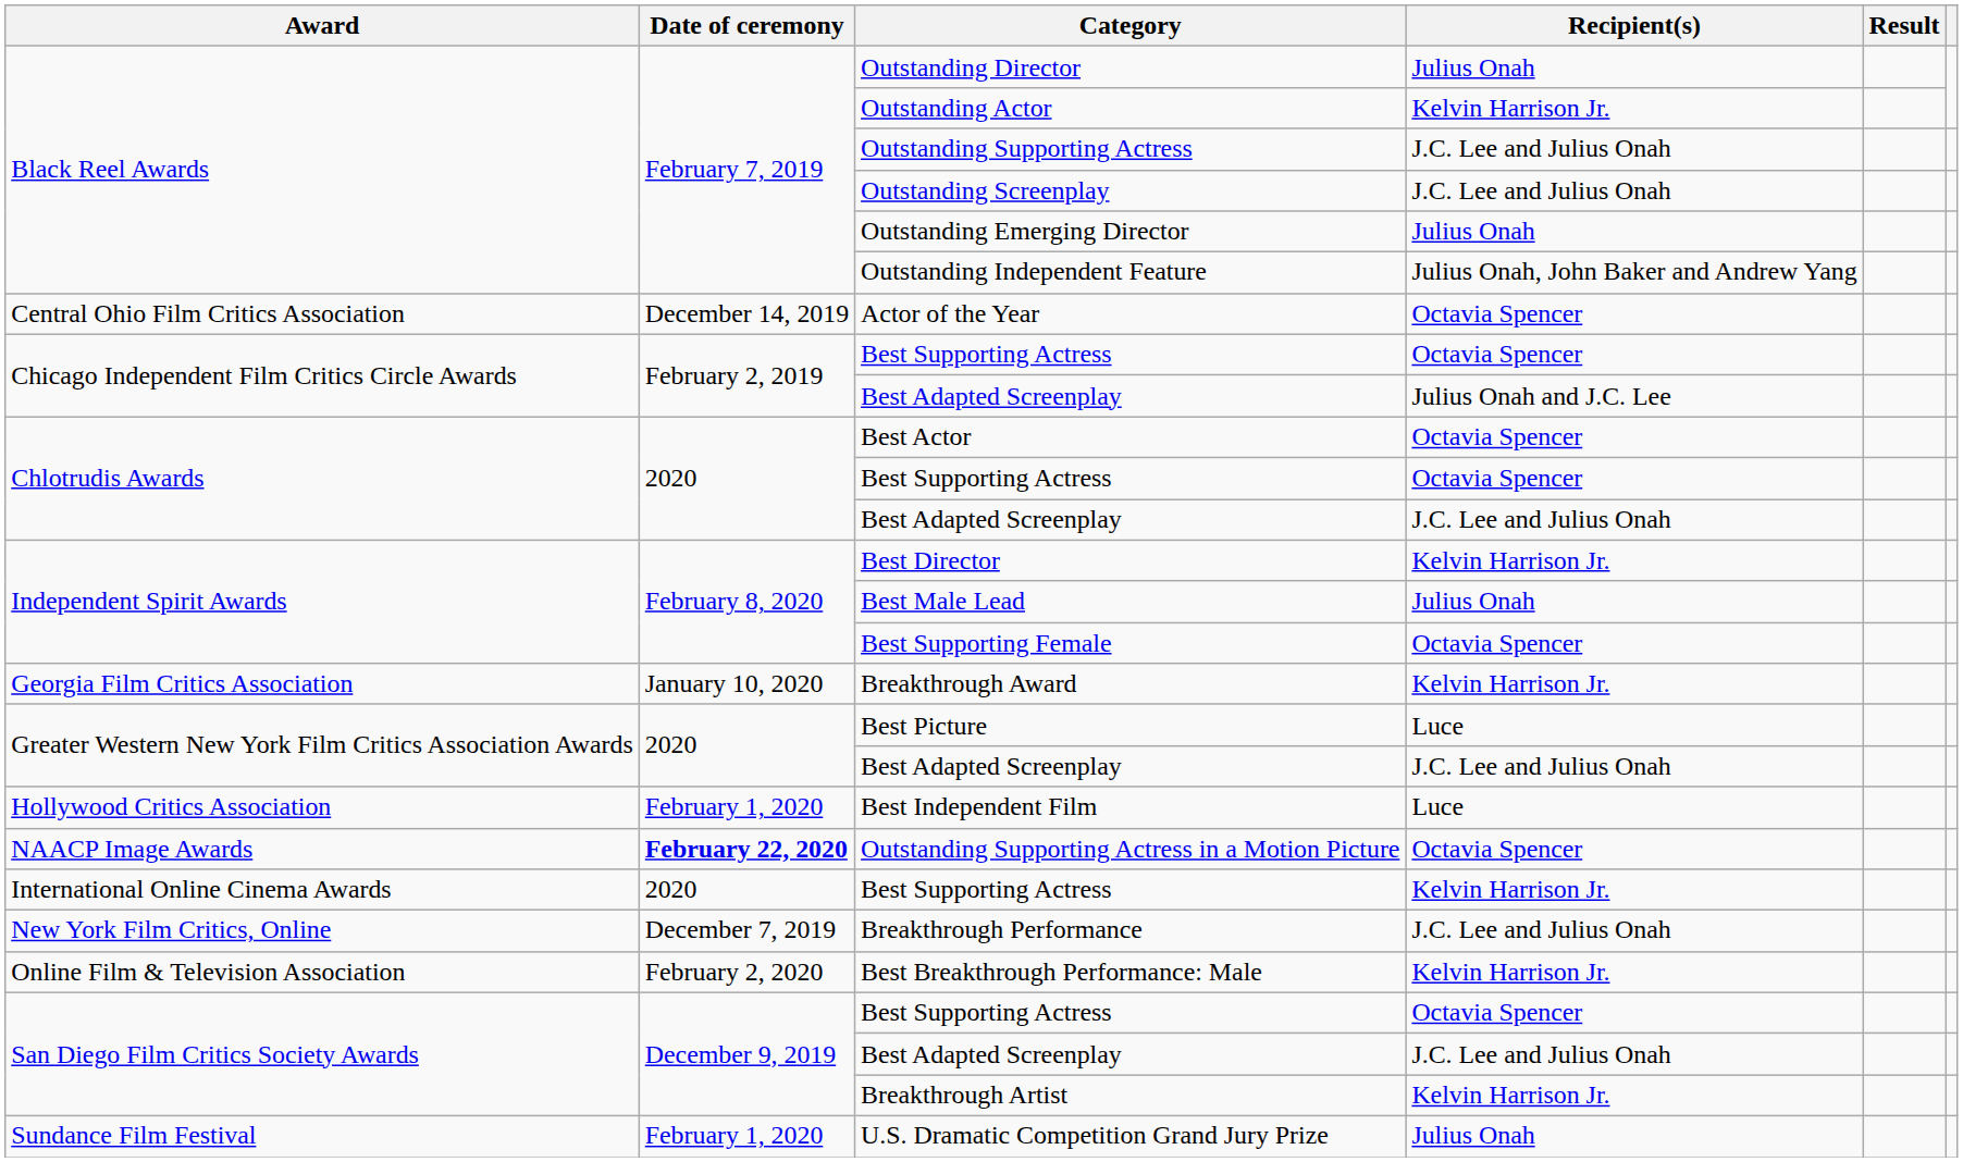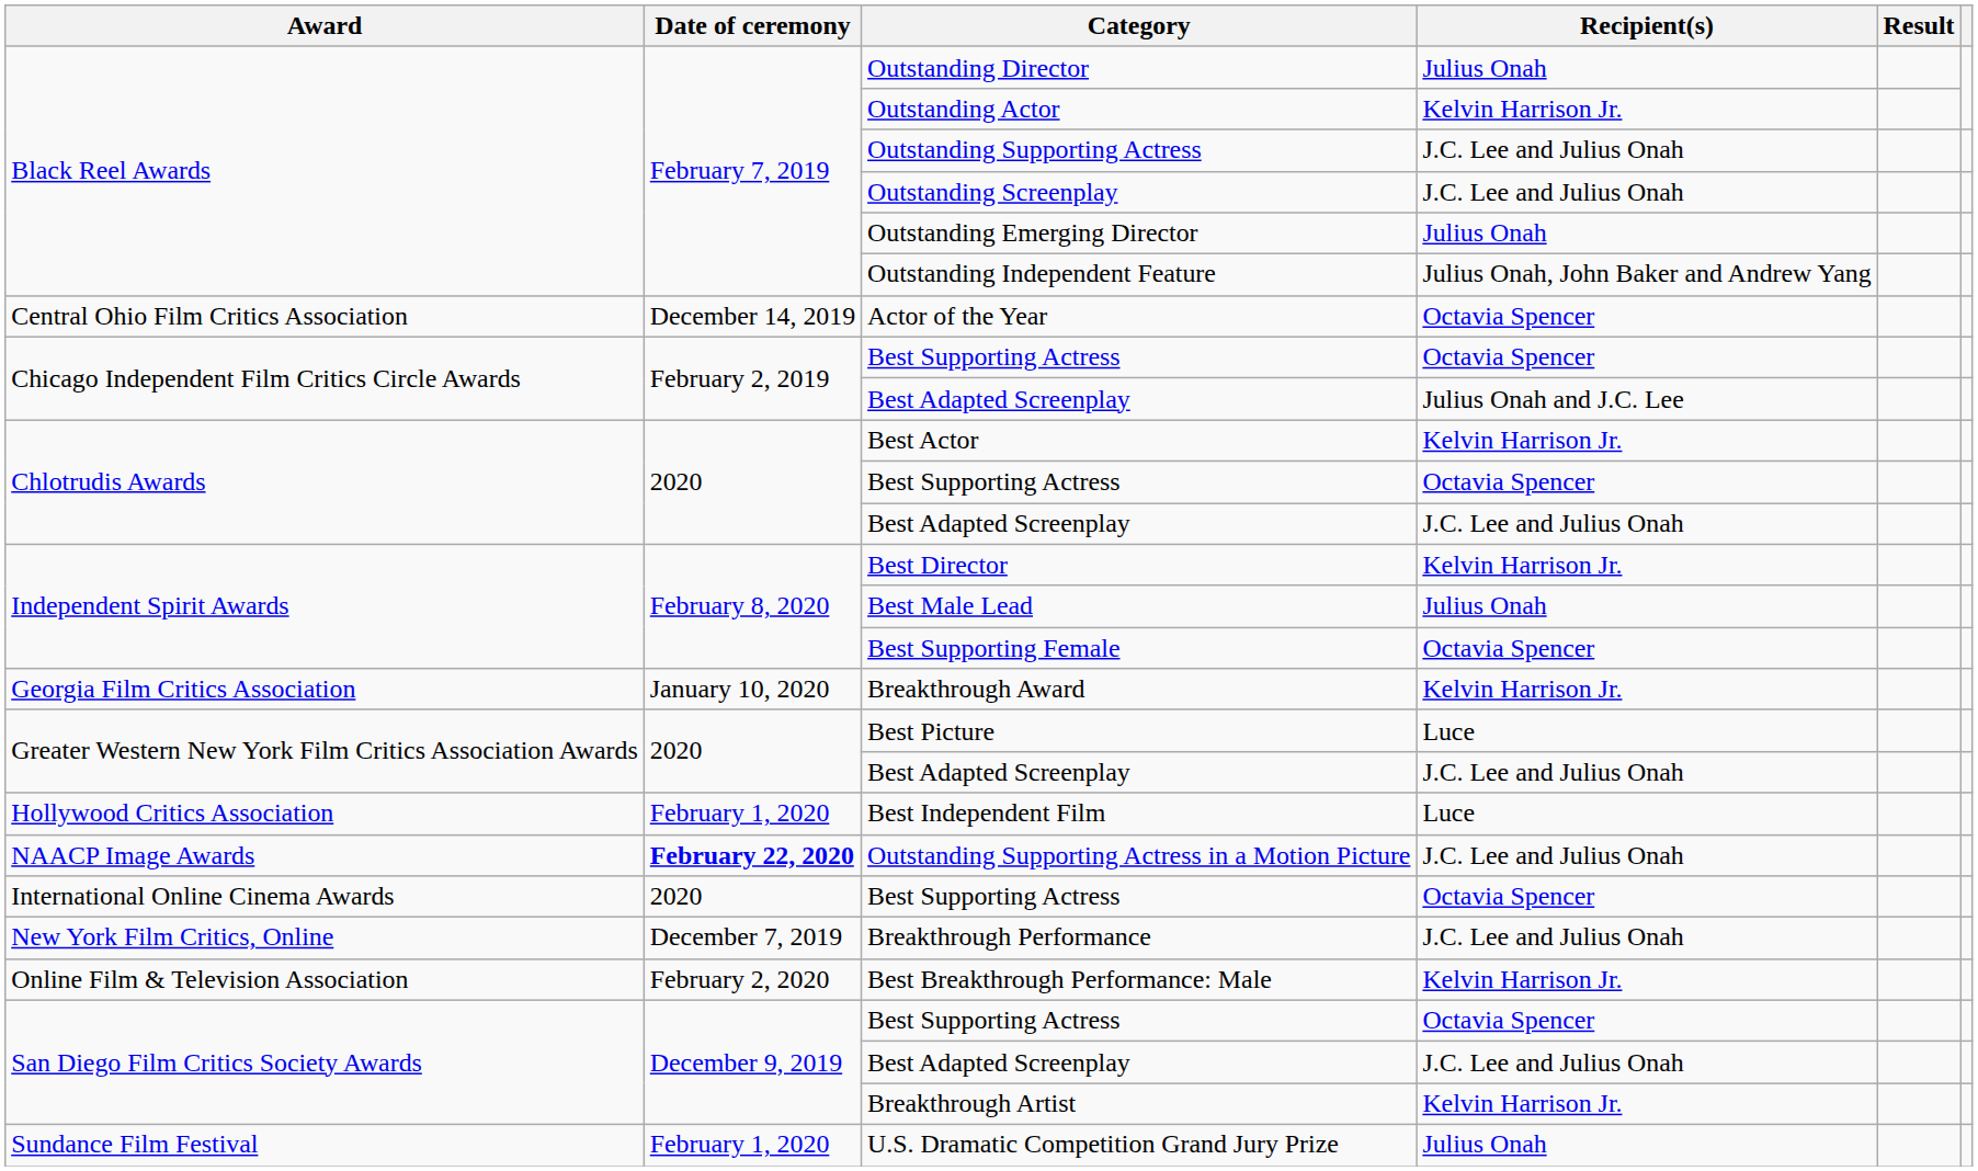 <table class="wikitable plainrowheaders sortable">
 <tr>
 <th scope="col">Award</th>
 <th scope="col">Date of ceremony</th>
 <th scope="col">Category</th>
 <th scope="col">Recipient(s)</th>
 <th scope="col">Result</th>
 <th class="unsortable" scope="col"></th>
 </tr>
 <tr>
 <td rowspan="6" scope="row"><a href='#'>Black Reel Awards</a></td>
 <td rowspan="6" scope="row"><a href='#'>February 7, 2019</a></td>
 <td><a href='#'>Outstanding Director</a></td>
 <td><a href='#'>Julius Onah</a></td>
 <td></td>
 <td rowspan="2" scope="row" style="text-align:center;"></td>
 </tr>
 <tr>
 <td><a href='#'>Outstanding Actor</a></td>
 <td><a href='#'>Kelvin Harrison Jr.</a></td>
 <td></td>
 </tr>
 <tr>
 <td><a href='#'>Outstanding Supporting Actress</a></td>
 <td J.C. Lee and Julius Onah>J.C. Lee and Julius Onah</td>
 <td></td>
 <td></td>
 </tr>
 <tr>
 <td><a href='#'>Outstanding Screenplay</a></td>
 <td>J.C. Lee and Julius Onah</td>
 <td></td>
 <td></td>
 </tr>
 <tr>
 <td>Outstanding Emerging Director</td>
 <td><a href='#'>Julius Onah</a></td>
 <td></td>
 <td></td>
 </tr>
 <tr>
 <td>Outstanding Independent Feature</td>
 <td>Julius Onah, John Baker and Andrew Yang</td>
 <td></td>
 <td></td>
 </tr>
 <tr>
 <td>Central Ohio Film Critics Association</td>
 <td>December 14, 2019</td>
 <td>Actor of the Year</td>
 <td><a href='#'>Octavia Spencer</a></td>
 <td></td>
 <td></td>
 </tr>
 <tr>
 <td rowspan="2">Chicago Independent Film Critics Circle Awards</td>
 <td rowspan="2">February 2, 2019</td>
 <td><a href='#'>Best Supporting Actress</a></td>
 <td><a href='#'>Octavia Spencer</a></td>
 <td></td>
 <td></td>
 </tr>
 <tr>
 <td><a href='#'>Best Adapted Screenplay</a></td>
 <td>Julius Onah and J.C. Lee</td>
 <td></td>
 <td></td>
 </tr>
 <tr>
 <td rowspan="3"><a href='#'>Chlotrudis Awards</a></td>
 <td rowspan="3">2020</td>
 <td>Best Actor</td>
-<td><a href='#'>Octavia Spencer</a></td>
+<td><a href='#'>Kelvin Harrison Jr.</a></td>
 <td></td>
 <td></td>
 </tr>
 <tr>
 <td>Best Supporting Actress</td>
 <td><a href='#'>Octavia Spencer</a></td>
 <td></td>
 <td></td>
 </tr>
 <tr>
 <td>Best Adapted Screenplay</td>
 <td>J.C. Lee and Julius Onah</td>
 <td></td>
 <td></td>
 </tr>
 <tr>
 <td rowspan="3"><a href='#'>Independent Spirit Awards</a></td>
 <td rowspan="3"><a href='#'>February 8, 2020</a></td>
 <td><a href='#'>Best Director</a></td>
 <td><a href='#'>Kelvin Harrison Jr.</a></td>
 <td></td>
 <td></td>
 </tr>
 <tr>
 <td><a href='#'>Best Male Lead</a></td>
 <td><a href='#'>Julius Onah</a></td>
 <td></td>
 <td></td>
 </tr>
 <tr>
 <td><a href='#'>Best Supporting Female</a></td>
 <td><a href='#'>Octavia Spencer</a></td>
 <td></td>
 <td></td>
 </tr>
 <tr>
 <td><a href='#'>Georgia Film Critics Association</a></td>
 <td>January 10, 2020</td>
 <td rowspan="1">Breakthrough Award</td>
 <td><a href='#'>Kelvin Harrison Jr.</a></td>
 <td></td>
 <td></td>
 </tr>
 <tr>
 <td rowspan="2">Greater Western New York Film Critics Association Awards</td>
 <td rowspan="2">2020</td>
 <td rowspan="1">Best Picture</td>
 <td Luce>Luce</td>
 <td></td>
 <td></td>
 </tr>
 <tr>
 <td>Best Adapted Screenplay</td>
 <td J.C. Lee and Julius Onah>J.C. Lee and Julius Onah</td>
 <td></td>
 <td></td>
 </tr>
 <tr>
 <td><a href='#'>Hollywood Critics Association</a></td>
 <td><a href='#'>February 1, 2020</a></td>
 <td>Best Independent Film</td>
 <td Luce>Luce</td>
 <td></td>
 <td></td>
 </tr>
 <tr>
 <td><a href='#'>NAACP Image Awards</a></td>
 <td><strong><a href='#'>February 22, 2020</a></strong></td>
 <td><a href='#'>Outstanding Supporting Actress in a Motion Picture</a></td>
-<td><a href='#'>Octavia Spencer</a></td>
+<td J.C. Lee and Julius Onah>J.C. Lee and Julius Onah</td>
 <td></td>
 <td></td>
 </tr>
 <tr>
 <td>International Online Cinema Awards</td>
 <td>2020</td>
 <td>Best Supporting Actress</td>
-<td><a href='#'>Kelvin Harrison Jr.</a></td>
+<td><a href='#'>Octavia Spencer</a></td>
 <td></td>
 <td></td>
 </tr>
 <tr>
 <td><a href='#'>New York Film Critics, Online</a></td>
 <td>December 7, 2019</td>
 <td rowspan="1">Breakthrough Performance</td>
 <td J.C. Lee and Julius Onah>J.C. Lee and Julius Onah</td>
 <td></td>
 <td></td>
 </tr>
 <tr>
 <td>Online Film & Television Association</td>
 <td>February 2, 2020</td>
 <td rowspan="1">Best Breakthrough Performance: Male</td>
 <td><a href='#'>Kelvin Harrison Jr.</a></td>
 <td></td>
 <td></td>
 </tr>
 <tr>
 <td rowspan="3"><a href='#'>San Diego Film Critics Society Awards</a></td>
 <td rowspan="3"><a href='#'>December 9, 2019</a></td>
 <td>Best Supporting Actress</td>
 <td><a href='#'>Octavia Spencer</a></td>
 <td></td>
 <td></td>
 </tr>
 <tr>
 <td>Best Adapted Screenplay</td>
 <td J.C. Lee and Julius Onah>J.C. Lee and Julius Onah</td>
 <td></td>
 <td></td>
 </tr>
 <tr>
 <td>Breakthrough Artist</td>
 <td><a href='#'>Kelvin Harrison Jr.</a></td>
 <td></td>
 <td></td>
 </tr>
 <tr>
 <td><a href='#'>Sundance Film Festival</a></td>
 <td><a href='#'>February 1, 2020</a></td>
 <td>U.S. Dramatic Competition Grand Jury Prize</td>
 <td><a href='#'>Julius Onah</a></td>
 <td></td>
 <td></td>
 </tr>
 </table>
